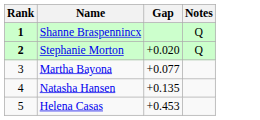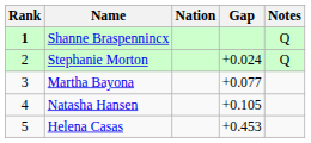 <table class="wikitable sortable" style="text-align:center">
 <tr>
 <th>Rank</th>
 <th>Name</th>
+<th>Nation</th>
 <th>Gap</th>
 <th>Notes</th>
 </tr>
 <tr bgcolor=ccffcc>
 <td><strong>1</strong></td>
 <td align=left><a href='#'>Shanne Braspennincx</a></td>
+<td align=left></td>
 <td></td>
 <td>Q</td>
 </tr>
 <tr bgcolor=ccffcc>
-<td><strong>2</strong></td>
+<td>2</td>
 <td align=left><a href='#'>Stephanie Morton</a></td>
-<td>+0.020</td>
+<td align=left></td>
+<td>+0.024</td>
 <td>Q</td>
 </tr>
 <tr>
 <td>3</td>
 <td align=left><a href='#'>Martha Bayona</a></td>
+<td align=left></td>
 <td>+0.077</td>
 <td></td>
 </tr>
 <tr>
 <td>4</td>
 <td align=left><a href='#'>Natasha Hansen</a></td>
-<td>+0.135</td>
+<td align=left></td>
+<td>+0.105</td>
 <td></td>
 </tr>
 <tr>
 <td>5</td>
 <td align=left><a href='#'>Helena Casas</a></td>
+<td align=left></td>
 <td>+0.453</td>
 <td></td>
 </tr>
 </table>
